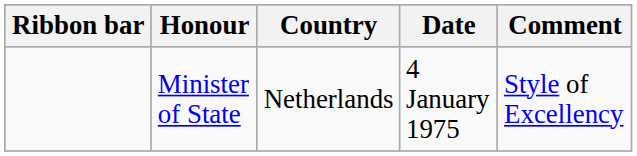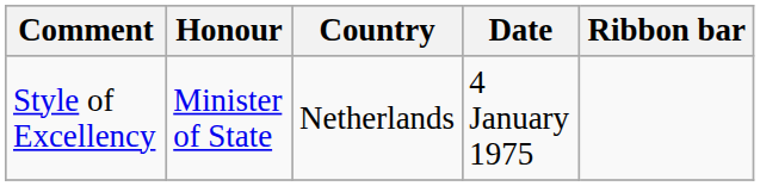 <table class="wikitable" style="width:60%;">
 <tr>
-<th style="width:80px;">Ribbon bar</th>
+<th>Comment</th>
 <th>Honour</th>
 <th>Country</th>
 <th>Date</th>
-<th>Comment</th>
+<th style="width:80px;">Ribbon bar</th>
 </tr>
 <tr>
-<td></td>
+<td><a href='#'>Style</a> of <a href='#'>Excellency</a></td>
 <td><a href='#'>Minister of State</a></td>
 <td>Netherlands</td>
 <td>4 January 1975</td>
-<td><a href='#'>Style</a> of <a href='#'>Excellency</a></td>
+<td></td>
 </tr>
 </table>
